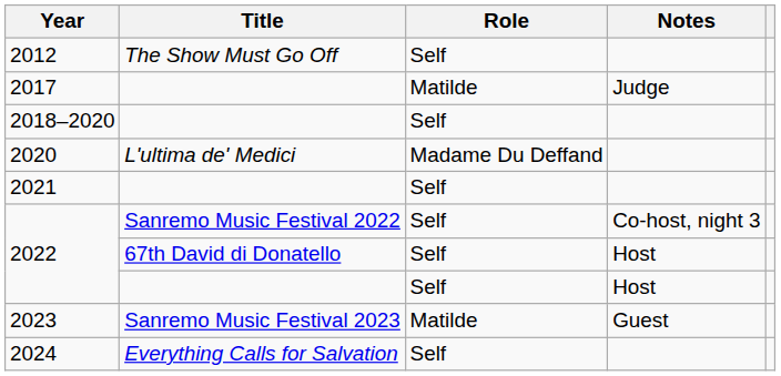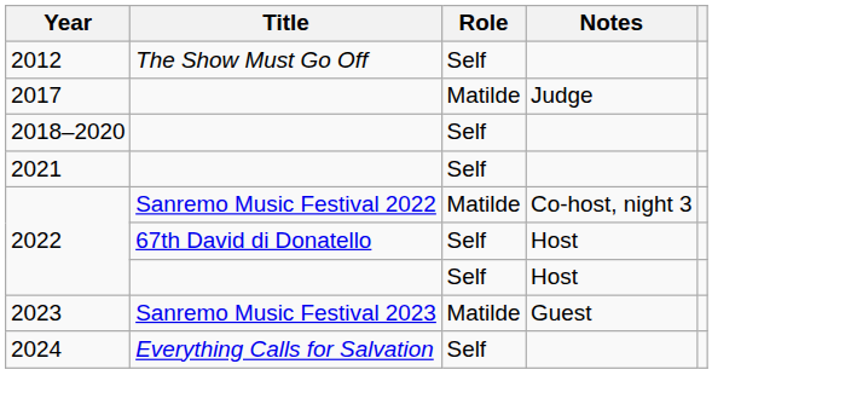 <table class="wikitable sortable">
 <tr>
 <th>Year</th>
 <th>Title</th>
 <th>Role</th>
 <th class="unsortable">Notes</th>
 <th class="unsortable"></th>
 </tr>
 <tr>
 <td>2012</td>
 <td><em>The Show Must Go Off</em></td>
 <td>Self</td>
 <td></td>
 <td></td>
 </tr>
 <tr>
 <td>2017</td>
 <td><em></em></td>
 <td>Matilde</td>
 <td>Judge</td>
 <td></td>
 </tr>
 <tr>
 <td>2018–2020</td>
 <td><em></em></td>
 <td>Self</td>
 <td></td>
 <td></td>
 </tr>
 <tr>
-<td>2020</td>
-<td><em>L'ultima de' Medici</em></td>
-<td>Madame Du Deffand</td>
-<td></td>
-<td></td>
-</tr>
-<tr>
 <td>2021</td>
 <td><em></em></td>
 <td>Self</td>
 <td></td>
 <td></td>
 </tr>
 <tr>
 <td rowspan="3">2022</td>
 <td><a href='#'>Sanremo Music Festival 2022</a></td>
-<td>Self</td>
+<td>Matilde</td>
 <td>Co-host, night 3</td>
 <td></td>
 </tr>
 <tr>
 <td><a href='#'>67th David di Donatello</a></td>
 <td>Self</td>
 <td>Host</td>
 <td></td>
 </tr>
 <tr>
 <td><em></em></td>
 <td>Self</td>
 <td>Host</td>
 <td></td>
 </tr>
 <tr>
 <td>2023</td>
 <td><a href='#'>Sanremo Music Festival 2023</a></td>
 <td>Matilde</td>
 <td>Guest</td>
 <td></td>
 </tr>
 <tr>
 <td>2024</td>
 <td><em><a href='#'>Everything Calls for Salvation</a></em></td>
 <td>Self</td>
 <td></td>
 <td></td>
 </tr>
 </table>
